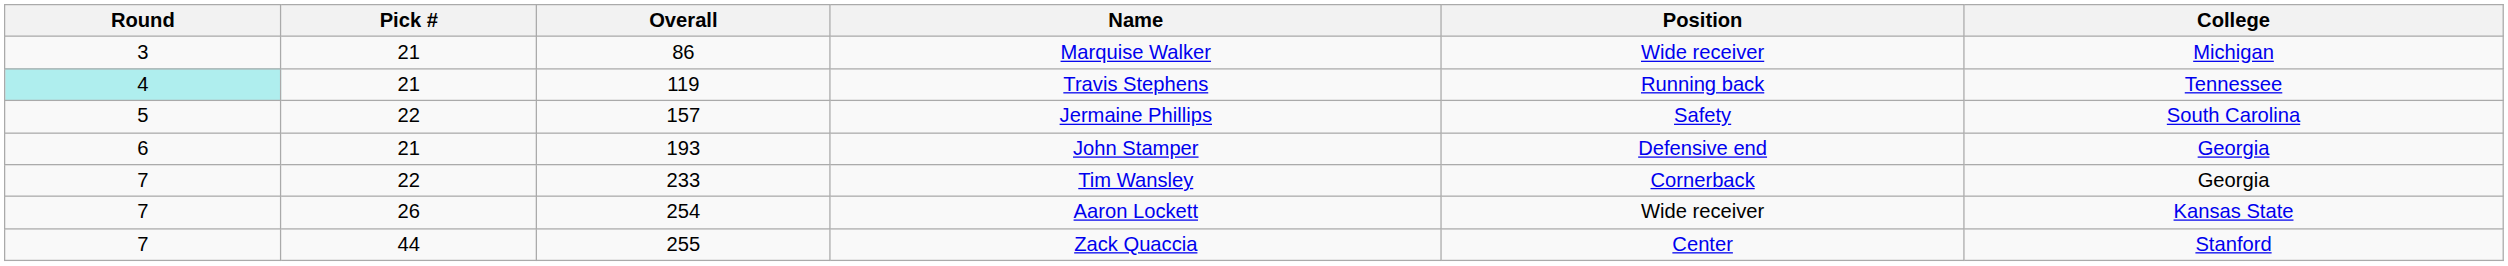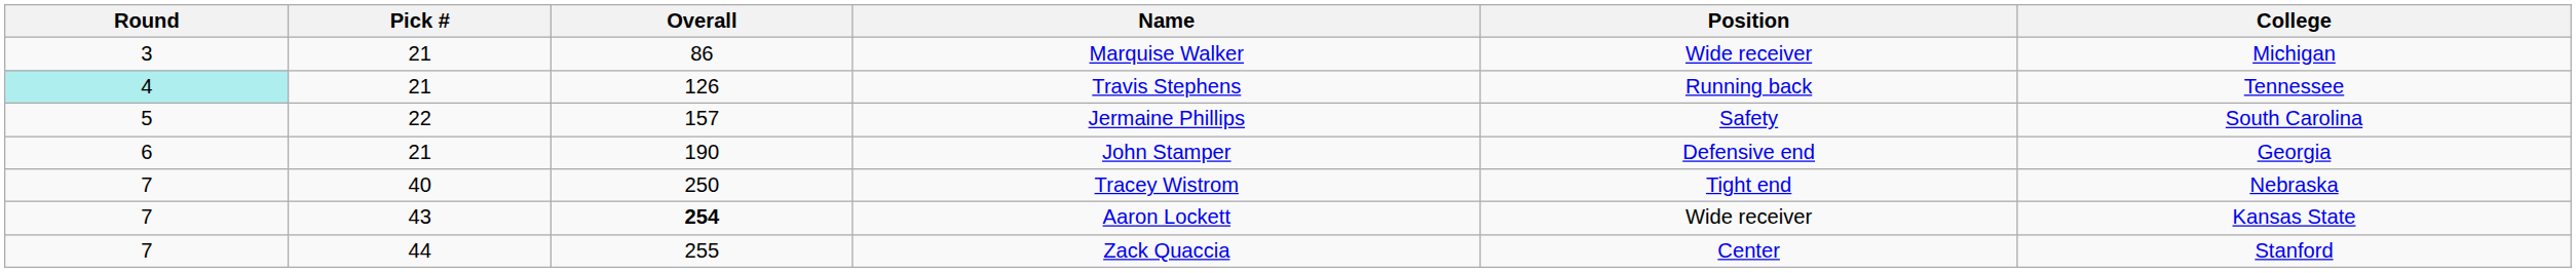 <table class="wikitable sortable sortable" style="width: 100%; text-align:center">
 <tr>
 <th>Round</th>
 <th>Pick #</th>
 <th>Overall</th>
 <th>Name</th>
 <th>Position</th>
 <th>College</th>
 </tr>
 <tr>
 <td>3</td>
 <td>21</td>
 <td>86</td>
 <td><a href='#'>Marquise Walker</a></td>
 <td><a href='#'>Wide receiver</a></td>
 <td><a href='#'>Michigan</a></td>
 </tr>
 <tr>
 <td style="background: paleturquoise;">4</td>
 <td>21</td>
-<td>119</td>
+<td>126</td>
 <td><a href='#'>Travis Stephens</a></td>
 <td><a href='#'>Running back</a></td>
 <td><a href='#'>Tennessee</a></td>
 </tr>
 <tr>
 <td>5</td>
 <td>22</td>
 <td>157</td>
 <td><a href='#'>Jermaine Phillips</a></td>
 <td><a href='#'>Safety</a></td>
 <td><a href='#'>South Carolina</a></td>
 </tr>
 <tr>
 <td>6</td>
 <td>21</td>
-<td>193</td>
+<td>190</td>
 <td><a href='#'>John Stamper</a></td>
 <td><a href='#'>Defensive end</a></td>
 <td><a href='#'>Georgia</a></td>
 </tr>
 <tr>
 <td>7</td>
-<td>22</td>
-<td>233</td>
-<td><a href='#'>Tim Wansley</a></td>
-<td><a href='#'>Cornerback</a></td>
-<td>Georgia</td>
+<td>40</td>
+<td>250</td>
+<td><a href='#'>Tracey Wistrom</a></td>
+<td><a href='#'>Tight end</a></td>
+<td><a href='#'>Nebraska</a></td>
 </tr>
 <tr>
 <td>7</td>
-<td>26</td>
-<td>254</td>
+<td>43</td>
+<td><strong>254</strong></td>
 <td><a href='#'>Aaron Lockett</a></td>
 <td>Wide receiver</td>
 <td><a href='#'>Kansas State</a></td>
 </tr>
 <tr>
 <td>7</td>
 <td>44</td>
 <td>255</td>
 <td><a href='#'>Zack Quaccia</a></td>
 <td><a href='#'>Center</a></td>
 <td><a href='#'>Stanford</a></td>
 </tr>
 </table>
